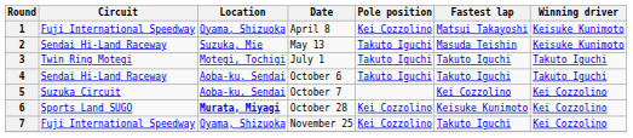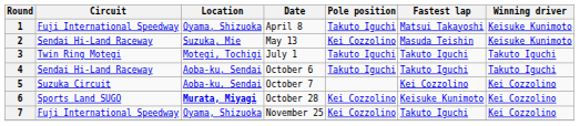 <table class="wikitable" border="1" style="font-size: 85%;">
 <tr>
 <th>Round</th>
 <th>Circuit</th>
 <th>Location</th>
 <th>Date</th>
 <th>Pole position</th>
 <th>Fastest lap</th>
 <th>Winning driver</th>
 </tr>
 <tr>
 <th>1</th>
 <td><a href='#'>Fuji International Speedway</a></td>
 <td><a href='#'>Oyama, Shizuoka</a></td>
 <td>April 8</td>
-<td> <a href='#'>Kei Cozzolino</a></td>
+<td> <a href='#'>Takuto Iguchi</a></td>
 <td> <a href='#'>Matsui Takayoshi</a></td>
 <td> <a href='#'>Keisuke Kunimoto</a></td>
 </tr>
 <tr>
 <th>2</th>
 <td><a href='#'>Sendai Hi-Land Raceway</a></td>
 <td><a href='#'>Suzuka, Mie</a></td>
 <td>May 13</td>
-<td> <a href='#'>Takuto Iguchi</a></td>
+<td> <a href='#'>Kei Cozzolino</a></td>
 <td> <a href='#'>Masuda Teishin</a></td>
 <td> <a href='#'>Keisuke Kunimoto</a></td>
 </tr>
 <tr>
 <th>3</th>
 <td><a href='#'>Twin Ring Motegi</a></td>
 <td><a href='#'>Motegi, Tochigi</a></td>
 <td>July 1</td>
 <td> <a href='#'>Takuto Iguchi</a></td>
 <td> <a href='#'>Takuto Iguchi</a></td>
 <td> <a href='#'>Takuto Iguchi</a></td>
 </tr>
 <tr>
 <th>4</th>
 <td><a href='#'>Sendai Hi-Land Raceway</a></td>
 <td><a href='#'>Aoba-ku, Sendai</a></td>
 <td>October 6</td>
 <td> <a href='#'>Takuto Iguchi</a></td>
 <td> <a href='#'>Takuto Iguchi</a></td>
 <td> <a href='#'>Takuto Iguchi</a></td>
 </tr>
 <tr>
 <th>5</th>
 <td><a href='#'>Suzuka Circuit</a></td>
 <td><a href='#'>Aoba-ku, Sendai</a></td>
 <td>October 7</td>
 <td></td>
 <td> <a href='#'>Kei Cozzolino</a></td>
 <td> <a href='#'>Kei Cozzolino</a></td>
 </tr>
 <tr>
 <th>6</th>
 <td><a href='#'>Sports Land SUGO</a></td>
 <td><strong><a href='#'>Murata, Miyagi</a></strong></td>
 <td>October 28</td>
 <td> <a href='#'>Kei Cozzolino</a></td>
 <td> <a href='#'>Keisuke Kunimoto</a></td>
 <td> <a href='#'>Kei Cozzolino</a></td>
 </tr>
 <tr>
 <th>7</th>
 <td><a href='#'>Fuji International Speedway</a></td>
 <td><a href='#'>Oyama, Shizuoka</a></td>
 <td>November 25</td>
 <td> <a href='#'>Kei Cozzolino</a></td>
 <td> <a href='#'>Takuto Iguchi</a></td>
 <td> <a href='#'>Kei Cozzolino</a></td>
 </tr>
 <tr>
 </tr>
 </table>
